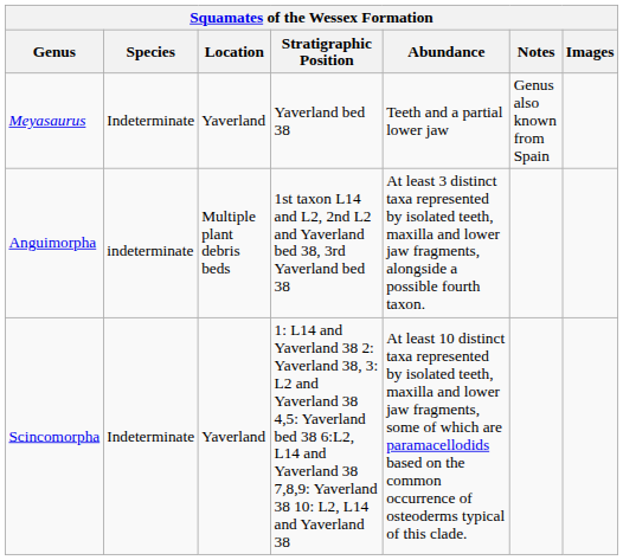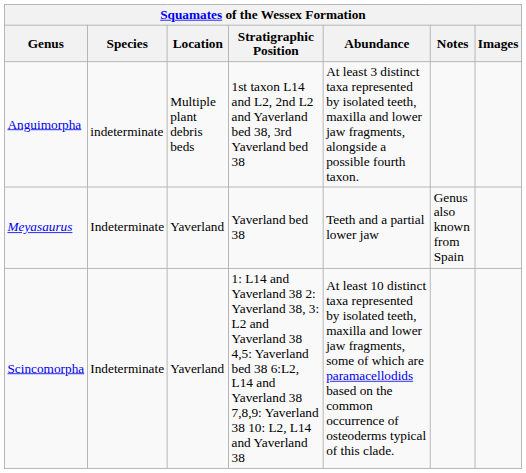 <table class="wikitable"  style="margin:auto; width:100%;">
 <tr>
 <th colspan="7" style="text-align:center;"><strong><a href='#'>Squamates</a> of the Wessex Formation</strong></th>
 </tr>
 <tr>
 <th>Genus</th>
 <th>Species</th>
 <th>Location</th>
 <th>Stratigraphic Position</th>
 <th>Abundance</th>
 <th>Notes</th>
 <th>Images</th>
 </tr>
 <tr>
+<td><a href='#'>Anguimorpha</a></td>
+<td><br>indeterminate</td>
+<td>Multiple plant debris beds</td>
+<td>1st taxon L14 and L2, 2nd L2 and Yaverland bed 38, 3rd Yaverland bed 38</td>
+<td>At least 3 distinct taxa represented by isolated teeth, maxilla and lower jaw fragments, alongside a possible fourth taxon.</td>
+<td></td>
+<td></td>
+</tr>
+<tr>
 <td><em><a href='#'>Meyasaurus</a></em></td>
 <td>Indeterminate</td>
 <td>Yaverland</td>
 <td>Yaverland bed 38</td>
 <td>Teeth and a partial lower jaw</td>
 <td>Genus also known from Spain</td>
-<td></td>
-</tr>
-<tr>
-<td><a href='#'>Anguimorpha</a></td>
-<td><br>indeterminate</td>
-<td>Multiple plant debris beds</td>
-<td>1st taxon L14 and L2, 2nd L2 and Yaverland bed 38, 3rd Yaverland bed 38</td>
-<td>At least 3 distinct taxa represented by isolated teeth, maxilla and lower jaw fragments, alongside a possible fourth taxon.</td>
-<td></td>
 <td></td>
 </tr>
 <tr>
 <td><a href='#'>Scincomorpha</a></td>
 <td>Indeterminate</td>
 <td>Yaverland</td>
 <td>1: L14 and Yaverland 38 2: Yaverland 38, 3: L2 and Yaverland 38 4,5: Yaverland bed 38 6:L2, L14 and Yaverland 38 7,8,9: Yaverland 38 10: L2, L14 and Yaverland 38</td>
 <td>At least 10 distinct taxa represented by isolated teeth, maxilla and lower jaw fragments, some of which are <a href='#'>paramacellodids</a> based on the common occurrence of osteoderms typical of this clade.</td>
 <td></td>
 <td></td>
 </tr>
 </table>
